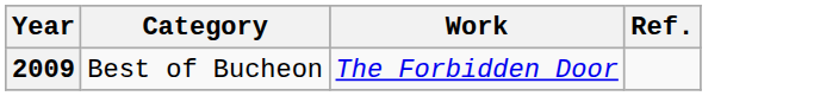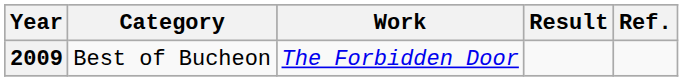 <table class="wikitable plainrowheaders sortable">
 <tr>
 <th>Year</th>
 <th>Category</th>
 <th>Work</th>
+<th>Result</th>
 <th>Ref.</th>
 </tr>
 <tr>
 <th>2009</th>
 <td>Best of Bucheon</td>
 <td><em><a href='#'>The Forbidden Door</a></em></td>
 <td></td>
+<td></td>
 </tr>
 </table>
